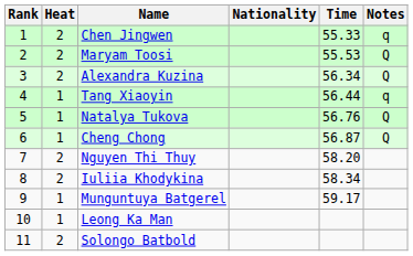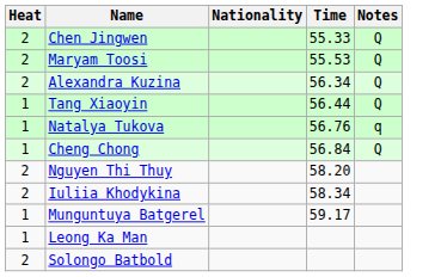 <table class="wikitable sortable" style="text-align:center;font-size:95%">
 <tr>
-<th>Rank</th>
 <th>Heat</th>
 <th>Name</th>
 <th>Nationality</th>
 <th>Time</th>
 <th>Notes</th>
 </tr>
 <tr bgcolor=ccffcc>
-<td>1</td>
 <td>2</td>
 <td align=left><a href='#'>Chen Jingwen</a></td>
 <td align=left></td>
 <td>55.33</td>
-<td>q</td>
+<td>Q</td>
 </tr>
 <tr bgcolor=ccffcc>
-<td>2</td>
 <td>2</td>
 <td align=left><a href='#'>Maryam Toosi</a></td>
 <td align=left></td>
 <td>55.53</td>
 <td>Q</td>
 </tr>
 <tr bgcolor=ddffdd>
-<td>3</td>
 <td>2</td>
 <td align=left><a href='#'>Alexandra Kuzina</a></td>
 <td align=left></td>
 <td>56.34</td>
 <td>Q</td>
 </tr>
 <tr bgcolor=ccffcc>
-<td>4</td>
 <td>1</td>
 <td align=left><a href='#'>Tang Xiaoyin</a></td>
 <td align=left></td>
 <td>56.44</td>
-<td>q</td>
+<td>Q</td>
 </tr>
 <tr bgcolor=ccffcc>
-<td>5</td>
 <td>1</td>
 <td align=left><a href='#'>Natalya Tukova</a></td>
 <td align=left></td>
 <td>56.76</td>
-<td>Q</td>
+<td>q</td>
 </tr>
 <tr bgcolor=ddffdd>
-<td>6</td>
 <td>1</td>
 <td align=left><a href='#'>Cheng Chong</a></td>
 <td align=left></td>
-<td>56.87</td>
+<td>56.84</td>
 <td>Q</td>
 </tr>
 <tr>
-<td>7</td>
 <td>2</td>
 <td align=left><a href='#'>Nguyen Thi Thuy</a></td>
 <td align=left></td>
 <td>58.20</td>
 <td></td>
 </tr>
 <tr>
-<td>8</td>
 <td>2</td>
 <td align=left><a href='#'>Iuliia Khodykina</a></td>
 <td align=left></td>
 <td>58.34</td>
 <td></td>
 </tr>
 <tr>
-<td>9</td>
 <td>1</td>
 <td align=left><a href='#'>Munguntuya Batgerel</a></td>
 <td align=left></td>
 <td>59.17</td>
 <td></td>
 </tr>
 <tr>
-<td>10</td>
 <td>1</td>
 <td align=left><a href='#'>Leong Ka Man</a></td>
 <td align=left></td>
 <td></td>
 <td></td>
 </tr>
 <tr>
-<td>11</td>
 <td>2</td>
 <td align=left><a href='#'>Solongo Batbold</a></td>
 <td align=left></td>
 <td></td>
 <td></td>
 </tr>
 </table>
